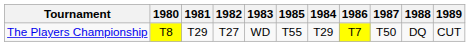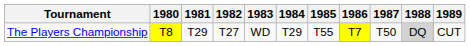 <table class="wikitable" style="font-size:95%;text-align:center;">
 <tr>
 <th>Tournament</th>
 <th>1980</th>
 <th>1981</th>
 <th>1982</th>
 <th>1983</th>
+<th>1984</th>
 <th>1985</th>
-<th>1984</th>
 <th>1986</th>
 <th>1987</th>
 <th>1988</th>
 <th>1989</th>
 </tr>
 <tr>
 <td align=left><a href='#'>The Players Championship</a></td>
 <td style="background:yellow;">T8</td>
 <td>T29</td>
 <td>T27</td>
 <td>WD</td>
+<td>T29</td>
 <td>T55</td>
-<td>T29</td>
 <td style="background:yellow;">T7</td>
 <td>T50</td>
-<td>DQ</td>
+<td style="background: lightgrey;">DQ</td>
 <td>CUT</td>
 </tr>
 </table>
